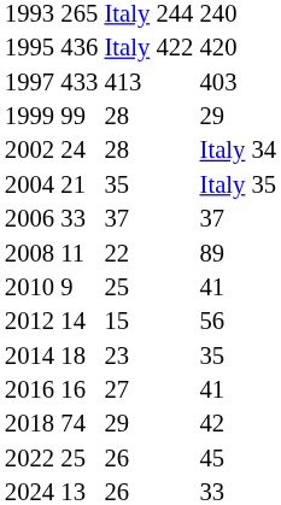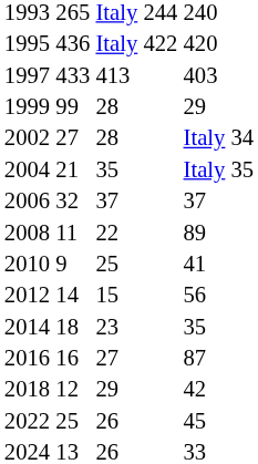 <table>
 <tr>
 <td>1993</td>
 <td> 265</td>
 <td> <a href='#'>Italy</a> 244</td>
 <td> 240</td>
 </tr>
 <tr>
 <td>1995</td>
 <td> 436</td>
 <td> <a href='#'>Italy</a> 422</td>
 <td> 420</td>
 </tr>
 <tr>
 <td>1997 </td>
 <td> 433</td>
 <td> 413</td>
 <td> 403</td>
 </tr>
 <tr>
 <td>1999</td>
 <td> 99</td>
 <td> 28</td>
 <td> 29</td>
 </tr>
 <tr>
 <td>2002</td>
-<td> 24</td>
+<td> 27</td>
 <td> 28</td>
 <td> <a href='#'>Italy</a> 34</td>
 </tr>
 <tr>
 <td>2004</td>
 <td> 21</td>
 <td> 35</td>
 <td> <a href='#'>Italy</a> 35</td>
 </tr>
 <tr>
 <td>2006</td>
-<td> 33</td>
+<td> 32</td>
 <td> 37</td>
 <td> 37</td>
 </tr>
 <tr>
 <td>2008 </td>
 <td> 11</td>
 <td> 22</td>
 <td> 89</td>
 </tr>
 <tr>
 <td>2010 </td>
 <td> 9</td>
 <td> 25</td>
 <td>  41</td>
 </tr>
 <tr>
 <td>2012 </td>
 <td> 14</td>
 <td> 15</td>
 <td> 56</td>
 </tr>
 <tr>
 <td>2014</td>
 <td> 18</td>
 <td> 23</td>
 <td> 35</td>
 </tr>
 <tr>
 <td>2016</td>
 <td> 16</td>
 <td> 27</td>
-<td> 41</td>
+<td> 87</td>
 </tr>
 <tr>
 <td>2018</td>
-<td> 74</td>
+<td> 12</td>
 <td> 29</td>
 <td> 42</td>
 </tr>
 <tr>
 <td>2022</td>
 <td> 25</td>
 <td> 26</td>
 <td> 45</td>
 </tr>
 <tr>
 <td>2024</td>
 <td> 13</td>
 <td> 26</td>
 <td> 33</td>
 </tr>
 </table>
